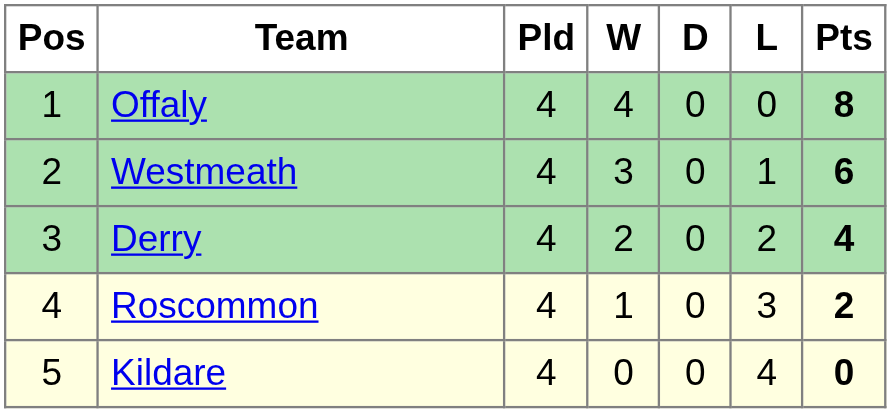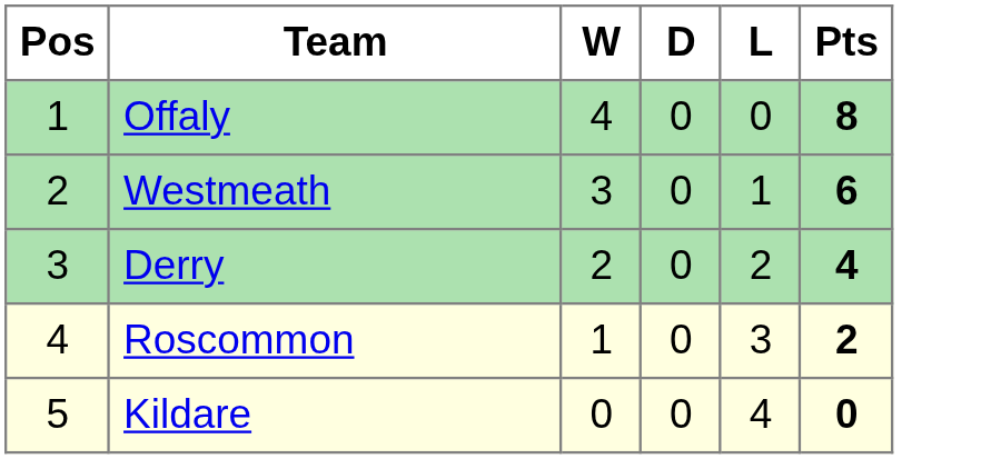 <table style="border-collapse:collapse" border="1" cellspacing="0" cellpadding="5">
 <tr>
 <th>Pos</th>
 <th width="165">Team</th>
-<th width="20">Pld</th>
 <th width="20">W</th>
 <th width="20">D</th>
 <th width="20">L</th>
 <th width="20">Pts</th>
 </tr>
 <tr align="center" style="background:#ACE1AF;">
 <td>1</td>
 <td style="text-align:left;"> <a href='#'>Offaly</a></td>
 <td>4</td>
-<td>4</td>
 <td>0</td>
 <td>0</td>
 <td><strong>8</strong></td>
 </tr>
 <tr align="center" style="background:#ACE1AF;">
 <td>2</td>
 <td style="text-align:left;"> <a href='#'>Westmeath</a></td>
-<td>4</td>
 <td>3</td>
 <td>0</td>
 <td>1</td>
 <td><strong>6</strong></td>
 </tr>
 <tr align="center" style="background:#ACE1AF;">
 <td>3</td>
 <td style="text-align:left;"> <a href='#'>Derry</a></td>
-<td>4</td>
 <td>2</td>
 <td>0</td>
 <td>2</td>
 <td><strong>4</strong></td>
 </tr>
 <tr align="center" style="background:#FFFFE0;">
 <td>4</td>
 <td style="text-align:left;"> <a href='#'>Roscommon</a></td>
-<td>4</td>
 <td>1</td>
 <td>0</td>
 <td>3</td>
 <td><strong>2</strong></td>
 </tr>
 <tr align="center" style="background:#FFFFE0;">
 <td>5</td>
 <td style="text-align:left;"> <a href='#'>Kildare</a></td>
-<td>4</td>
 <td>0</td>
 <td>0</td>
 <td>4</td>
 <td><strong>0</strong></td>
 </tr>
 </table>
